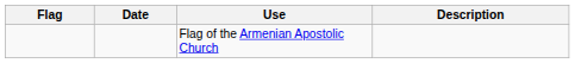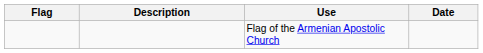 <table class="wikitable">
 <tr>
 <th width="110">Flag</th>
+<th width="250">Description</th>
+<th width="250">Use</th>
 <th width="100">Date</th>
-<th width="250">Use</th>
-<th width="250">Description</th>
 </tr>
 <tr>
 <td></td>
 <td></td>
 <td>Flag of the <a href='#'>Armenian Apostolic Church</a></td>
 <td></td>
 </tr>
 </table>
